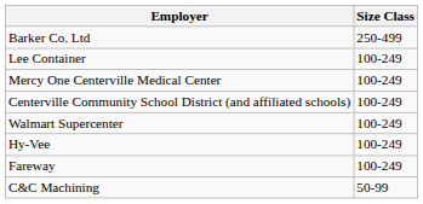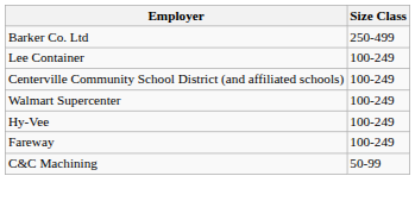 <table class="wikitable">
 <tr>
 <th>Employer</th>
 <th>Size Class</th>
 </tr>
 <tr>
 <td>Barker Co. Ltd</td>
 <td>250-499</td>
 </tr>
 <tr>
 <td>Lee Container</td>
-<td>100-249</td>
-</tr>
-<tr>
-<td>Mercy One Centerville Medical Center</td>
 <td>100-249</td>
 </tr>
 <tr>
 <td>Centerville Community School District (and affiliated schools)</td>
 <td>100-249</td>
 </tr>
 <tr>
 <td>Walmart Supercenter</td>
 <td>100-249</td>
 </tr>
 <tr>
 <td>Hy-Vee</td>
 <td>100-249</td>
 </tr>
 <tr>
 <td>Fareway</td>
 <td>100-249</td>
 </tr>
 <tr>
 <td>C&C Machining</td>
 <td>50-99</td>
 </tr>
 </table>
